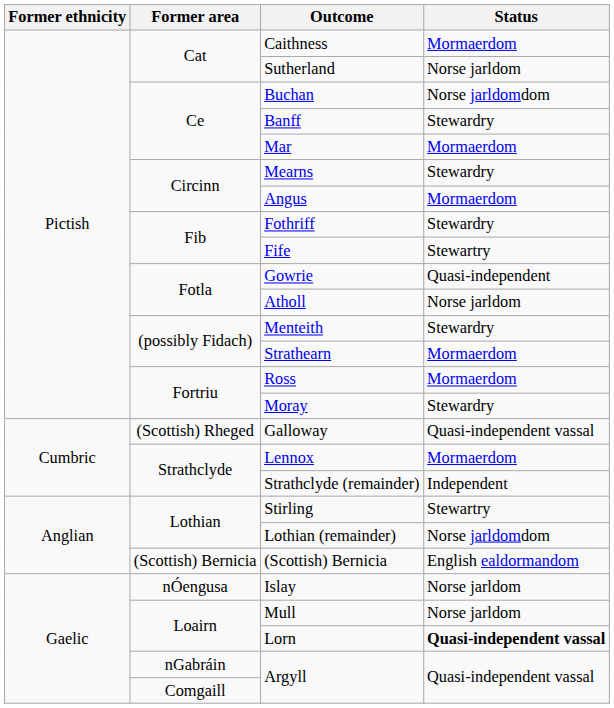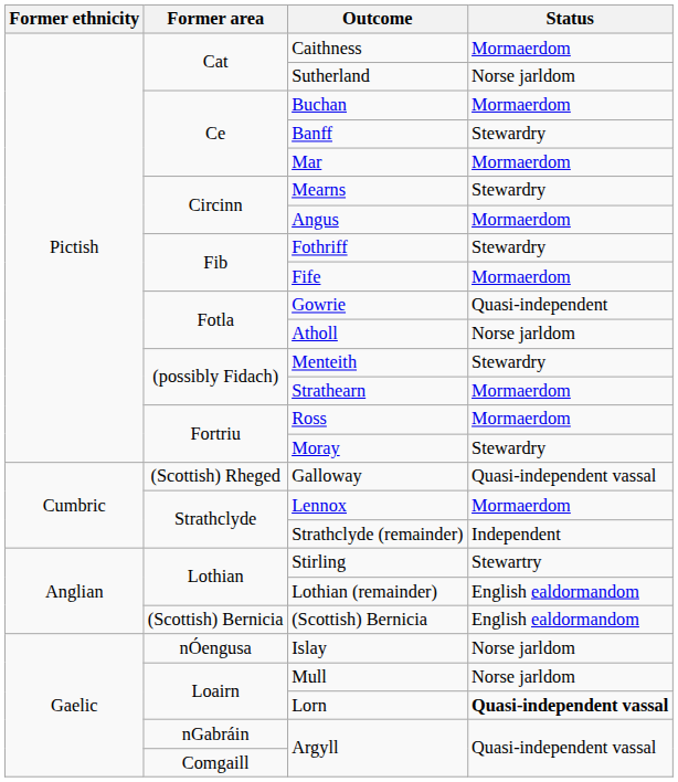 <table class="wikitable">
 <tr>
 <th>Former ethnicity</th>
 <th>Former area</th>
 <th>Outcome</th>
 <th>Status</th>
 </tr>
 <tr>
 <td rowspan="15" style="text-align:center;">Pictish</td>
 <td rowspan="2" style="text-align:center;">Cat</td>
 <td>Caithness</td>
 <td><a href='#'>Mormaerdom</a></td>
 </tr>
 <tr>
 <td>Sutherland</td>
 <td>Norse jarldom</td>
 </tr>
 <tr>
 <td rowspan="3" style="text-align:center;">Ce</td>
 <td><a href='#'>Buchan</a></td>
-<td>Norse <a href='#'>jarldom</a>dom</td>
+<td><a href='#'>Mormaerdom</a></td>
 </tr>
 <tr>
 <td><a href='#'>Banff</a></td>
 <td>Stewardry</td>
 </tr>
 <tr>
 <td><a href='#'>Mar</a></td>
 <td><a href='#'>Mormaerdom</a></td>
 </tr>
 <tr>
 <td rowspan="2" style="text-align:center;">Circinn</td>
 <td><a href='#'>Mearns</a></td>
 <td>Stewardry</td>
 </tr>
 <tr>
 <td><a href='#'>Angus</a></td>
 <td><a href='#'>Mormaerdom</a></td>
 </tr>
 <tr>
 <td rowspan="2" style="text-align:center;">Fib</td>
 <td><a href='#'>Fothriff</a></td>
 <td>Stewardry</td>
 </tr>
 <tr>
 <td><a href='#'>Fife</a></td>
-<td>Stewartry</td>
+<td><a href='#'>Mormaerdom</a></td>
 </tr>
 <tr>
 <td rowspan="2" style="text-align:center;">Fotla</td>
 <td><a href='#'>Gowrie</a></td>
 <td>Quasi-independent</td>
 </tr>
 <tr>
 <td><a href='#'>Atholl</a></td>
 <td>Norse jarldom</td>
 </tr>
 <tr>
 <td rowspan="2" style="text-align:center;">(possibly Fidach)</td>
 <td><a href='#'>Menteith</a></td>
 <td>Stewardry</td>
 </tr>
 <tr>
 <td><a href='#'>Strathearn</a></td>
 <td><a href='#'>Mormaerdom</a></td>
 </tr>
 <tr>
 <td rowspan="2" style="text-align:center;">Fortriu</td>
 <td><a href='#'>Ross</a></td>
 <td><a href='#'>Mormaerdom</a></td>
 </tr>
 <tr>
 <td><a href='#'>Moray</a></td>
 <td>Stewardry</td>
 </tr>
 <tr>
 <td rowspan="4" style="text-align:center;">Cumbric</td>
 <td style="text-align:center;">(Scottish) Rheged</td>
 <td rowspan="2">Galloway</td>
 <td rowspan="2">Quasi-independent vassal</td>
 </tr>
 <tr>
 <td rowspan="3" style="text-align:center;">Strathclyde</td>
 </tr>
 <tr>
 <td><a href='#'>Lennox</a></td>
 <td><a href='#'>Mormaerdom</a></td>
 </tr>
 <tr>
 <td>Strathclyde (remainder)</td>
 <td>Independent</td>
 </tr>
 <tr>
 <td rowspan="3" style="text-align:center;">Anglian</td>
 <td rowspan="2" style="text-align:center;">Lothian</td>
 <td>Stirling</td>
 <td>Stewartry</td>
 </tr>
 <tr>
 <td>Lothian (remainder)</td>
-<td>Norse <a href='#'>jarldom</a>dom</td>
+<td>English <a href='#'>ealdormandom</a></td>
 </tr>
 <tr>
 <td style="text-align:center;">(Scottish) Bernicia</td>
 <td>(Scottish) Bernicia</td>
 <td>English <a href='#'>ealdormandom</a></td>
 </tr>
 <tr>
 <td rowspan="5" style="text-align:center;">Gaelic</td>
 <td style="text-align:center;">nÓengusa</td>
 <td>Islay</td>
 <td>Norse jarldom</td>
 </tr>
 <tr>
 <td rowspan="2" style="text-align:center;">Loairn</td>
 <td>Mull</td>
 <td>Norse jarldom</td>
 </tr>
 <tr>
 <td>Lorn</td>
 <td><strong>Quasi-independent vassal</strong></td>
 </tr>
 <tr>
 <td style="text-align:center;">nGabráin</td>
 <td rowspan="2">Argyll</td>
 <td rowspan="2">Quasi-independent vassal</td>
 </tr>
 <tr>
 <td style="text-align:center;">Comgaill</td>
 </tr>
 </table>
